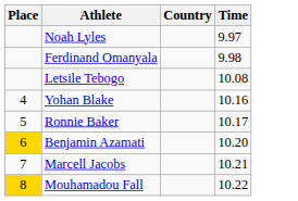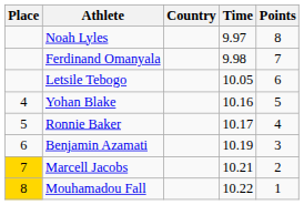 <table class="wikitable">
 <tr>
 <th>Place</th>
 <th>Athlete</th>
 <th>Country</th>
 <th>Time</th>
+<th>Points</th>
 </tr>
 <tr>
 <td align=center></td>
 <td><a href='#'>Noah Lyles</a></td>
 <td></td>
 <td>9.97</td>
+<td align=center>8</td>
 </tr>
 <tr>
 <td align=center></td>
 <td><a href='#'>Ferdinand Omanyala</a></td>
 <td></td>
 <td>9.98</td>
+<td align=center>7</td>
 </tr>
 <tr>
 <td align=center></td>
 <td><a href='#'>Letsile Tebogo</a></td>
 <td></td>
-<td>10.08</td>
+<td>10.05</td>
+<td align=center>6</td>
 </tr>
 <tr>
 <td align=center>4</td>
 <td><a href='#'>Yohan Blake</a></td>
 <td></td>
 <td>10.16</td>
+<td align=center>5</td>
 </tr>
 <tr>
 <td align=center>5</td>
 <td><a href='#'>Ronnie Baker</a></td>
 <td></td>
 <td>10.17</td>
+<td align=center>4</td>
 </tr>
 <tr>
-<td align=center style="background: gold;">6</td>
+<td align=center>6</td>
 <td><a href='#'>Benjamin Azamati</a></td>
 <td></td>
-<td>10.20</td>
+<td>10.19</td>
+<td align=center>3</td>
 </tr>
 <tr>
-<td align=center>7</td>
+<td align=center style="background: gold;">7</td>
 <td><a href='#'>Marcell Jacobs</a></td>
 <td></td>
 <td>10.21</td>
+<td align=center>2</td>
 </tr>
 <tr>
 <td align=center style="background: gold;">8</td>
 <td><a href='#'>Mouhamadou Fall</a></td>
 <td></td>
 <td>10.22</td>
+<td align=center>1</td>
 </tr>
 </table>
